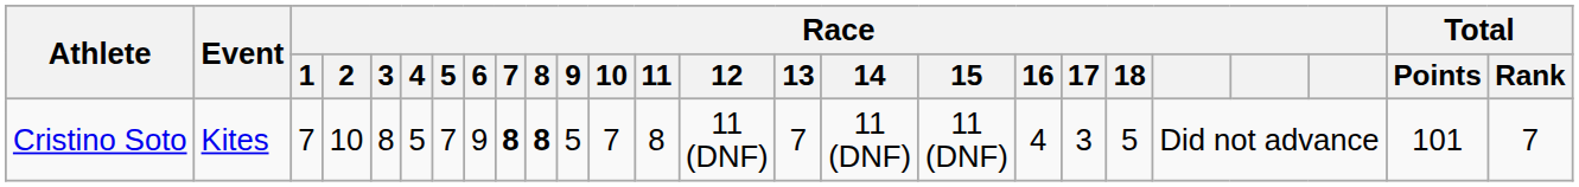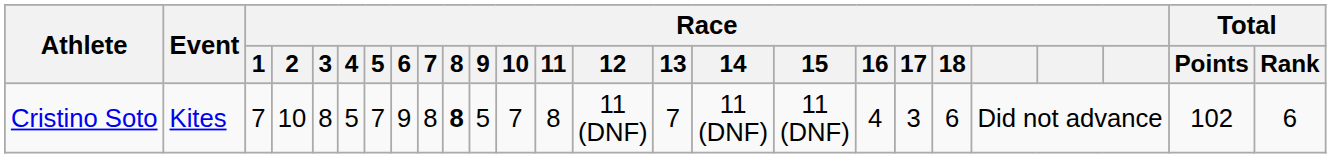 <table class=wikitable style=font-size:90%;text-align:center>
 <tr>
 <th rowspan=2>Athlete</th>
 <th rowspan=2>Event</th>
 <th colspan=21>Race</th>
 <th colspan=2>Total</th>
 </tr>
 <tr style=font-size:95%>
 <th>1</th>
 <th>2</th>
 <th>3</th>
 <th>4</th>
 <th>5</th>
 <th>6</th>
 <th>7</th>
 <th>8</th>
 <th>9</th>
 <th>10</th>
 <th>11</th>
 <th>12</th>
 <th>13</th>
 <th>14</th>
 <th>15</th>
 <th>16</th>
 <th>17</th>
 <th>18</th>
 <th></th>
 <th></th>
 <th></th>
 <th>Points</th>
 <th>Rank</th>
 </tr>
 <tr>
 <td align=left><a href='#'>Cristino Soto</a></td>
 <td align=left><a href='#'>Kites</a></td>
 <td>7</td>
 <td>10</td>
 <td>8</td>
 <td>5</td>
 <td>7</td>
 <td>9</td>
-<td><strong>8</strong></td>
+<td>8</td>
 <td><strong>8</strong></td>
 <td>5</td>
 <td>7</td>
 <td>8</td>
 <td>11<br>(DNF)</td>
 <td>7</td>
 <td>11<br>(DNF)</td>
 <td>11<br>(DNF)</td>
 <td>4</td>
 <td>3</td>
-<td>5</td>
+<td>6</td>
 <td colspan=3>Did not advance</td>
-<td>101</td>
-<td>7</td>
+<td>102</td>
+<td>6</td>
 </tr>
 </table>
